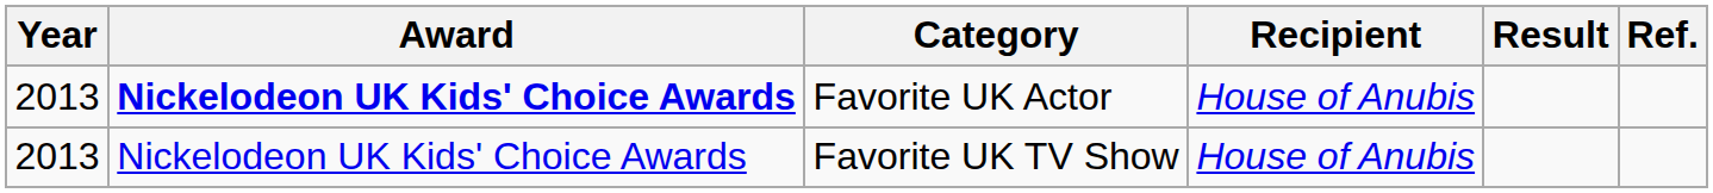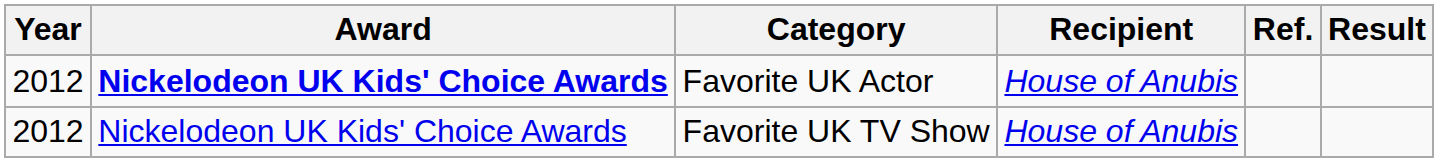 <table class="wikitable">
 <tr>
 <th>Year</th>
 <th>Award</th>
 <th>Category</th>
 <th>Recipient</th>
+<th>Ref.</th>
 <th>Result</th>
-<th>Ref.</th>
 </tr>
 <tr>
-<td>2013</td>
+<td>2012</td>
 <td><strong><a href='#'>Nickelodeon UK Kids' Choice Awards</a></strong></td>
 <td>Favorite UK Actor</td>
 <td><em><a href='#'>House of Anubis</a></em></td>
 <td></td>
 <td></td>
 </tr>
 <tr>
-<td>2013</td>
+<td>2012</td>
 <td><a href='#'>Nickelodeon UK Kids' Choice Awards</a></td>
 <td>Favorite UK TV Show</td>
 <td><em><a href='#'>House of Anubis</a></em></td>
 <td></td>
 <td></td>
 </tr>
 </table>
